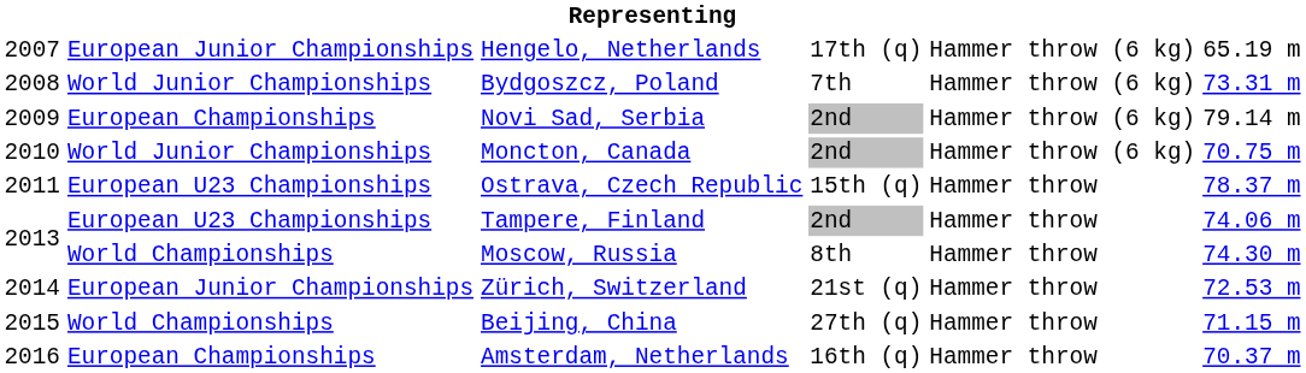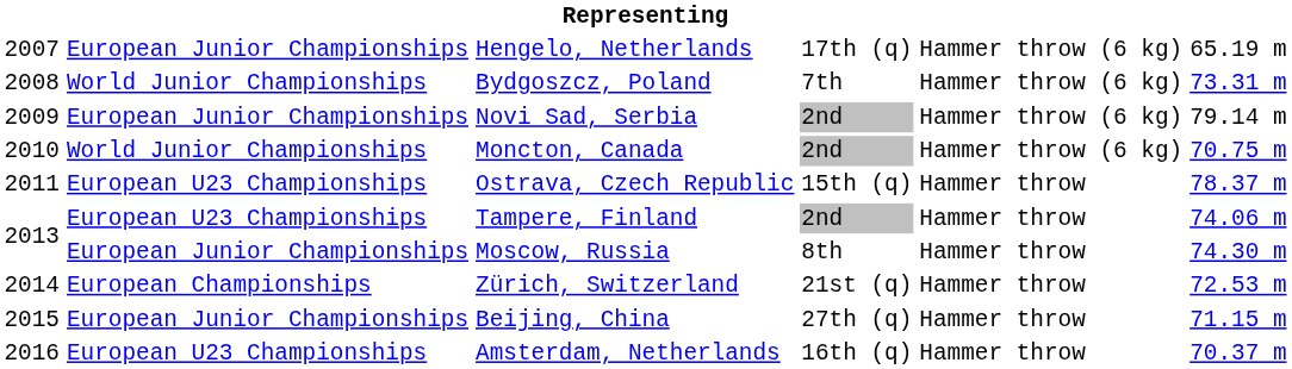 <table>
 <tr>
 <th colspan="6">Representing </th>
 </tr>
 <tr>
 <td>2007</td>
 <td><a href='#'>European Junior Championships</a></td>
 <td><a href='#'>Hengelo, Netherlands</a></td>
 <td>17th (q)</td>
 <td>Hammer throw (6 kg)</td>
 <td>65.19 m</td>
 </tr>
 <tr>
 <td>2008</td>
 <td><a href='#'>World Junior Championships</a></td>
 <td><a href='#'>Bydgoszcz, Poland</a></td>
 <td>7th</td>
 <td>Hammer throw (6 kg)</td>
 <td><a href='#'>73.31 m</a></td>
 </tr>
 <tr>
 <td>2009</td>
-<td><a href='#'>European Championships</a></td>
+<td><a href='#'>European Junior Championships</a></td>
 <td><a href='#'>Novi Sad, Serbia</a></td>
 <td bgcolor=silver>2nd</td>
 <td>Hammer throw (6 kg)</td>
 <td>79.14 m</td>
 </tr>
 <tr>
 <td>2010</td>
 <td><a href='#'>World Junior Championships</a></td>
 <td><a href='#'>Moncton, Canada</a></td>
 <td bgcolor=silver>2nd</td>
 <td>Hammer throw (6 kg)</td>
 <td><a href='#'>70.75 m</a></td>
 </tr>
 <tr>
 <td>2011</td>
 <td><a href='#'>European U23 Championships</a></td>
 <td><a href='#'>Ostrava, Czech Republic</a></td>
 <td>15th (q)</td>
 <td>Hammer throw</td>
 <td><a href='#'>78.37 m</a></td>
 </tr>
 <tr>
 <td rowspan=2>2013</td>
 <td><a href='#'>European U23 Championships</a></td>
 <td><a href='#'>Tampere, Finland</a></td>
 <td bgcolor=silver>2nd</td>
 <td>Hammer throw</td>
 <td><a href='#'>74.06 m</a></td>
 </tr>
 <tr>
-<td><a href='#'>World Championships</a></td>
+<td><a href='#'>European Junior Championships</a></td>
 <td><a href='#'>Moscow, Russia</a></td>
 <td>8th</td>
 <td>Hammer throw</td>
 <td><a href='#'>74.30 m</a></td>
 </tr>
 <tr>
 <td>2014</td>
-<td><a href='#'>European Junior Championships</a></td>
+<td><a href='#'>European Championships</a></td>
 <td><a href='#'>Zürich, Switzerland</a></td>
 <td>21st (q)</td>
 <td>Hammer throw</td>
 <td><a href='#'>72.53 m</a></td>
 </tr>
 <tr>
 <td>2015</td>
-<td><a href='#'>World Championships</a></td>
+<td><a href='#'>European Junior Championships</a></td>
 <td><a href='#'>Beijing, China</a></td>
 <td>27th (q)</td>
 <td>Hammer throw</td>
 <td><a href='#'>71.15 m</a></td>
 </tr>
 <tr>
 <td>2016</td>
-<td><a href='#'>European Championships</a></td>
+<td><a href='#'>European U23 Championships</a></td>
 <td><a href='#'>Amsterdam, Netherlands</a></td>
 <td>16th (q)</td>
 <td>Hammer throw</td>
 <td><a href='#'>70.37 m</a></td>
 </tr>
 </table>
